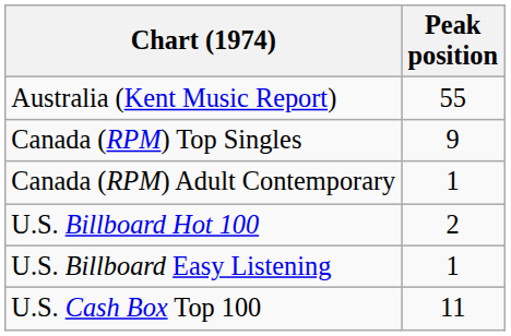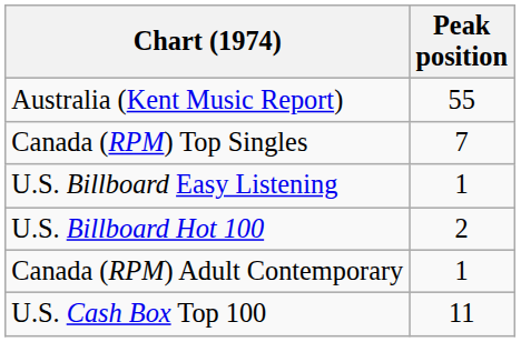 <table class="wikitable sortable">
 <tr>
 <th>Chart (1974)</th>
 <th>Peak<br>position</th>
 </tr>
 <tr>
 <td>Australia (<a href='#'>Kent Music Report</a>)</td>
 <td style="text-align:center;">55</td>
 </tr>
 <tr>
 <td>Canada (<em><a href='#'>RPM</a></em>) Top Singles</td>
-<td style="text-align:center;">9</td>
+<td style="text-align:center;">7</td>
 </tr>
 <tr>
-<td>Canada (<em>RPM</em>) Adult Contemporary</td>
+<td>U.S. <em>Billboard</em> <a href='#'>Easy Listening</a></td>
 <td style="text-align:center;">1</td>
 </tr>
 <tr>
 <td>U.S. <em><a href='#'>Billboard Hot 100</a></em></td>
 <td style="text-align:center;">2</td>
 </tr>
 <tr>
-<td>U.S. <em>Billboard</em> <a href='#'>Easy Listening</a></td>
+<td>Canada (<em>RPM</em>) Adult Contemporary</td>
 <td style="text-align:center;">1</td>
 </tr>
 <tr>
 <td>U.S. <em><a href='#'>Cash Box</a></em> Top 100</td>
 <td style="text-align:center;">11</td>
 </tr>
 </table>
